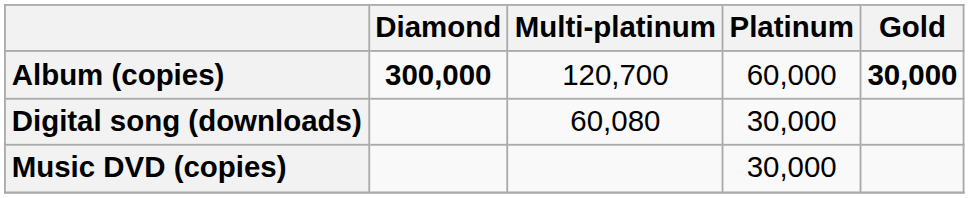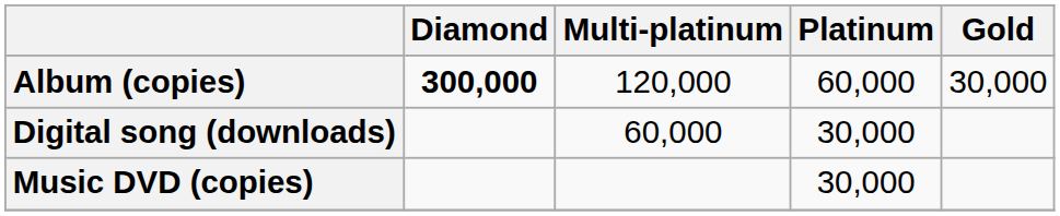 <table class="wikitable" style="text-align:center">
 <tr>
 <th></th>
 <th>Diamond</th>
 <th>Multi-platinum</th>
 <th>Platinum</th>
 <th>Gold</th>
 </tr>
 <tr>
 <th style="text-align:left">Album (copies)</th>
 <td><strong>300,000</strong></td>
-<td>120,700</td>
+<td>120,000</td>
 <td>60,000</td>
-<td><strong>30,000</strong></td>
+<td>30,000</td>
 </tr>
 <tr>
 <th style="text-align:left">Digital song (downloads)</th>
 <td></td>
-<td>60,080</td>
+<td>60,000</td>
 <td>30,000</td>
 <td></td>
 </tr>
 <tr>
 <th style="text-align:left">Music DVD (copies)</th>
 <td></td>
 <td></td>
 <td>30,000</td>
 <td></td>
 </tr>
 <tr>
 </tr>
 </table>
